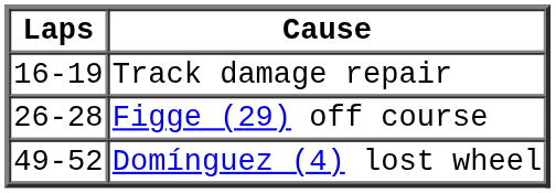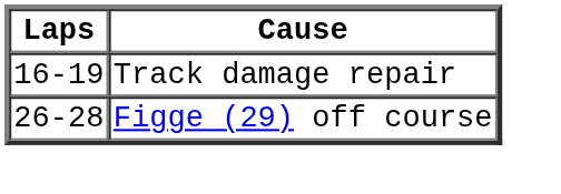 <table border=2 cellspacing=0>
 <tr>
 <th>Laps</th>
 <th>Cause</th>
 </tr>
 <tr>
 <td>16-19</td>
 <td>Track damage repair</td>
 </tr>
 <tr>
 <td>26-28</td>
 <td><a href='#'>Figge (29)</a> off course</td>
 </tr>
-<tr>
-<td>49-52</td>
-<td><a href='#'>Domínguez (4)</a> lost wheel</td>
-</tr>
 </table>
